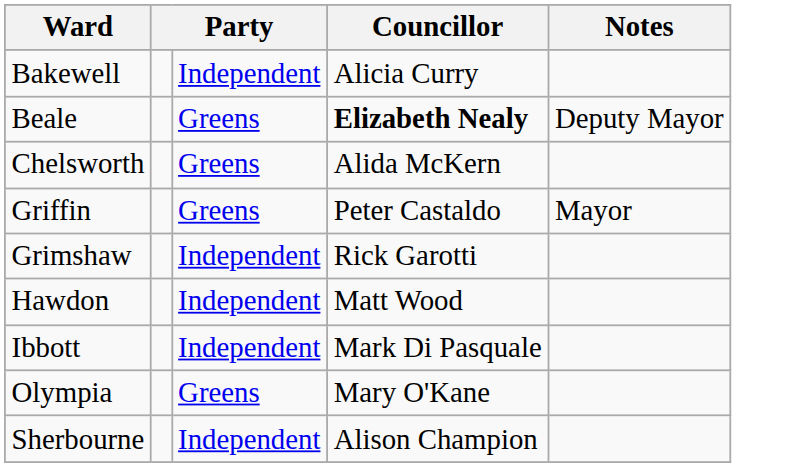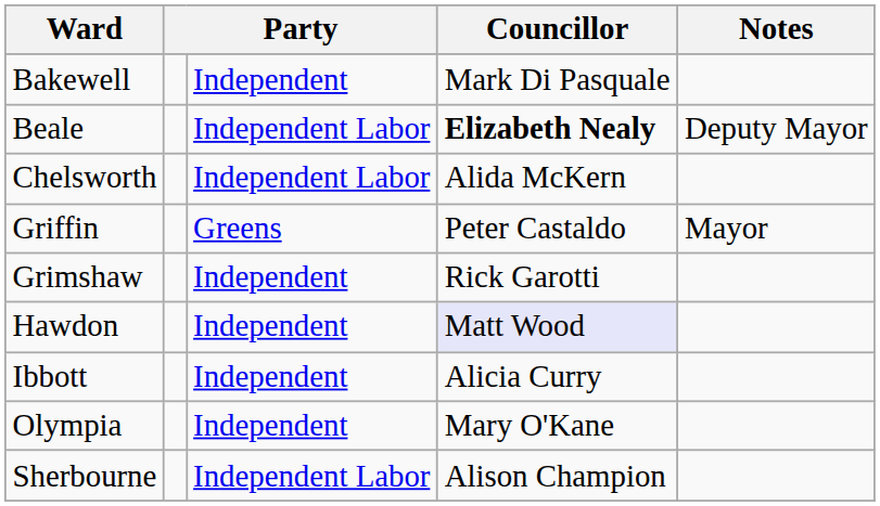 <table class="wikitable">
 <tr>
 <th>Ward</th>
 <th colspan="2">Party</th>
 <th>Councillor</th>
 <th>Notes</th>
 </tr>
 <tr>
 <td>Bakewell</td>
 <td> </td>
 <td><a href='#'>Independent</a></td>
-<td>Alicia Curry</td>
+<td>Mark Di Pasquale</td>
 <td></td>
 </tr>
 <tr>
 <td>Beale</td>
 <td> </td>
-<td><a href='#'> Greens</a></td>
+<td><a href='#'>Independent Labor</a></td>
 <td><strong>Elizabeth Nealy</strong></td>
 <td>Deputy Mayor</td>
 </tr>
 <tr>
 <td>Chelsworth</td>
 <td> </td>
-<td><a href='#'> Greens</a></td>
+<td><a href='#'>Independent Labor</a></td>
 <td>Alida McKern</td>
 <td></td>
 </tr>
 <tr>
 <td>Griffin</td>
 <td> </td>
 <td><a href='#'> Greens</a></td>
 <td>Peter Castaldo</td>
 <td>Mayor</td>
 </tr>
 <tr>
 <td>Grimshaw</td>
 <td> </td>
 <td><a href='#'>Independent</a></td>
 <td>Rick Garotti</td>
 <td></td>
 </tr>
 <tr>
 <td>Hawdon</td>
 <td> </td>
 <td><a href='#'>Independent</a></td>
-<td>Matt Wood</td>
+<td style="background: lavender;">Matt Wood</td>
 <td></td>
 </tr>
 <tr>
 <td>Ibbott</td>
 <td> </td>
 <td><a href='#'>Independent</a></td>
-<td>Mark Di Pasquale</td>
+<td>Alicia Curry</td>
 <td></td>
 </tr>
 <tr>
 <td>Olympia</td>
 <td> </td>
-<td><a href='#'> Greens</a></td>
+<td><a href='#'>Independent</a></td>
 <td>Mary O'Kane</td>
 <td></td>
 </tr>
 <tr>
 <td>Sherbourne</td>
 <td> </td>
-<td><a href='#'>Independent</a></td>
+<td><a href='#'>Independent Labor</a></td>
 <td>Alison Champion</td>
 <td></td>
 </tr>
 </table>
